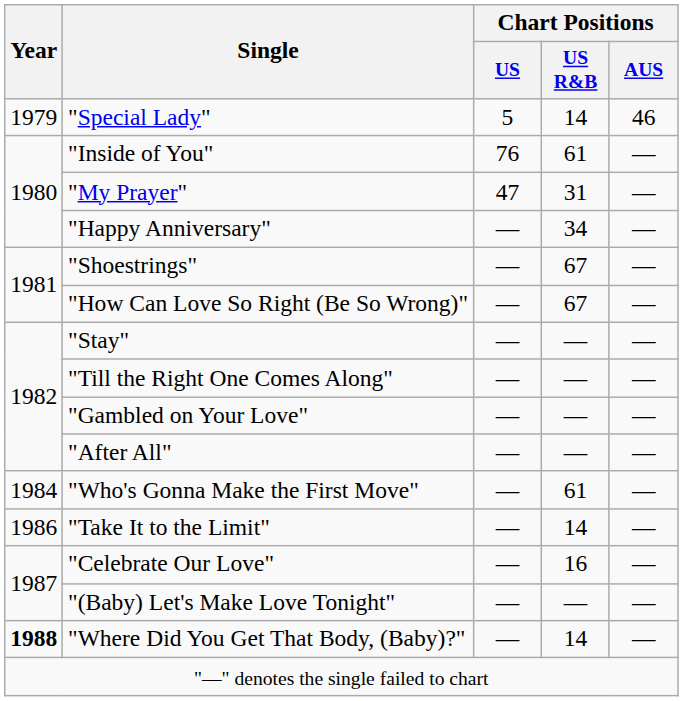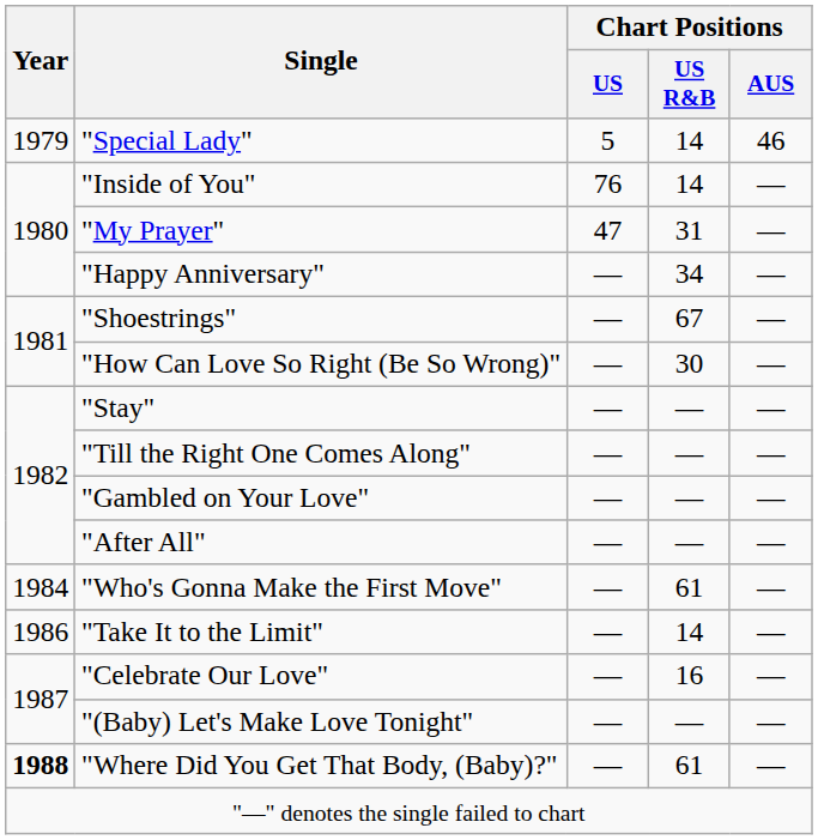 <table class="wikitable" style="text-align:center;">
 <tr>
 <th rowspan="2">Year</th>
 <th rowspan="2">Single</th>
 <th colspan="3">Chart Positions</th>
 </tr>
 <tr style="font-size:smaller;">
 <th style="width:40px;"><a href='#'>US</a><br></th>
 <th style="width:40px;"><a href='#'>US R&B</a><br></th>
 <th style="width:40px;"><a href='#'>AUS</a><br></th>
 </tr>
 <tr>
 <td>1979</td>
 <td style="text-align:left;">"<a href='#'>Special Lady</a>"</td>
 <td>5</td>
 <td>14</td>
 <td>46</td>
 </tr>
 <tr>
 <td rowspan="3">1980</td>
 <td style="text-align:left;">"Inside of You"</td>
 <td>76</td>
-<td>61</td>
+<td>14</td>
 <td>—</td>
 </tr>
 <tr>
 <td style="text-align:left;">"<a href='#'>My Prayer</a>"</td>
 <td>47</td>
 <td>31</td>
 <td>—</td>
 </tr>
 <tr>
 <td style="text-align:left;">"Happy Anniversary"</td>
 <td>—</td>
 <td>34</td>
 <td>—</td>
 </tr>
 <tr>
 <td rowspan="2">1981</td>
 <td style="text-align:left;">"Shoestrings"</td>
 <td>—</td>
 <td>67</td>
 <td>—</td>
 </tr>
 <tr>
 <td style="text-align:left;">"How Can Love So Right (Be So Wrong)"</td>
 <td>—</td>
-<td>67</td>
+<td>30</td>
 <td>—</td>
 </tr>
 <tr>
 <td rowspan="4">1982</td>
 <td style="text-align:left;">"Stay"</td>
 <td>—</td>
 <td>—</td>
 <td>—</td>
 </tr>
 <tr>
 <td style="text-align:left;">"Till the Right One Comes Along"</td>
 <td>—</td>
 <td>—</td>
 <td>—</td>
 </tr>
 <tr>
 <td style="text-align:left;">"Gambled on Your Love"</td>
 <td>—</td>
 <td>—</td>
 <td>—</td>
 </tr>
 <tr>
 <td style="text-align:left;">"After All"</td>
 <td>—</td>
 <td>—</td>
 <td>—</td>
 </tr>
 <tr>
 <td>1984</td>
 <td style="text-align:left;">"Who's Gonna Make the First Move"</td>
 <td>—</td>
 <td>61</td>
 <td>—</td>
 </tr>
 <tr>
 <td>1986</td>
 <td style="text-align:left;">"Take It to the Limit"</td>
 <td>—</td>
 <td>14</td>
 <td>—</td>
 </tr>
 <tr>
 <td rowspan="2">1987</td>
 <td style="text-align:left;">"Celebrate Our Love"</td>
 <td>—</td>
 <td>16</td>
 <td>—</td>
 </tr>
 <tr>
 <td style="text-align:left;">"(Baby) Let's Make Love Tonight"</td>
 <td>—</td>
 <td>—</td>
 <td>—</td>
 </tr>
 <tr>
 <td><strong>1988</strong></td>
 <td style="text-align:left;">"Where Did You Get That Body, (Baby)?"</td>
 <td>—</td>
-<td>14</td>
+<td>61</td>
 <td>—</td>
 </tr>
 <tr>
 <td colspan="5" style="text-align:center;"><small>"—" denotes the single failed to chart</small></td>
 </tr>
 </table>
